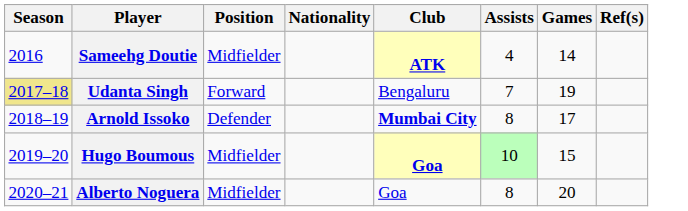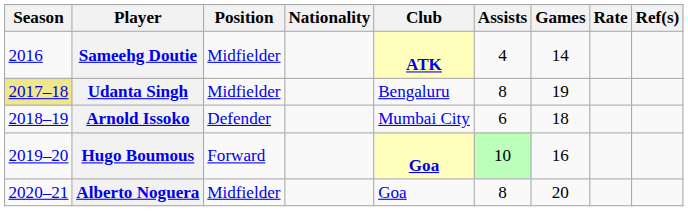 <table class="wikitable sortable plainrowheaders">
 <tr>
 <th scope="col">Season</th>
 <th scope="col">Player</th>
 <th scope="col">Position</th>
 <th scope="col">Nationality</th>
 <th scope="col">Club</th>
 <th scope="col">Assists</th>
 <th scope="col">Games</th>
+<th scope="col">Rate</th>
 <th scope="col">Ref(s)</th>
 </tr>
 <tr>
 <td><a href='#'>2016</a></td>
 <th scope="row"><a href='#'>Sameehg Doutie</a></th>
 <td><a href='#'>Midfielder</a></td>
 <td></td>
 <th scope="row" style="background:#ffb"><br><a href='#'>ATK</a></th>
 <td style="text-align:center">4</td>
 <td style="text-align:center">14</td>
 <td style="text-align:center"></td>
+<td style="text-align:center"></td>
 </tr>
 <tr>
 <td style="background: khaki;"><a href='#'>2017–18</a></td>
 <th scope="row"><a href='#'>Udanta Singh</a></th>
-<td><a href='#'>Forward</a></td>
+<td><a href='#'>Midfielder</a></td>
 <td></td>
 <td><a href='#'>Bengaluru</a></td>
-<td style="text-align:center">7</td>
+<td style="text-align:center">8</td>
 <td style="text-align:center">19</td>
+<td style="text-align:center"></td>
 <td style="text-align:center"></td>
 </tr>
 <tr>
 <td><a href='#'>2018–19</a></td>
 <th scope="row"><a href='#'>Arnold Issoko</a></th>
 <td><a href='#'>Defender</a></td>
 <td></td>
-<td><strong><a href='#'>Mumbai City</a></strong></td>
-<td style="text-align:center">8</td>
-<td style="text-align:center">17</td>
+<td><a href='#'>Mumbai City</a></td>
+<td style="text-align:center">6</td>
+<td style="text-align:center">18</td>
+<td style="text-align:center"></td>
 <td style="text-align:center"></td>
 </tr>
 <tr>
 <td><a href='#'>2019–20</a></td>
 <th scope="row"><a href='#'>Hugo Boumous</a></th>
-<td><a href='#'>Midfielder</a></td>
+<td><a href='#'>Forward</a></td>
 <td></td>
 <th scope="row" style="background:#ffb"><br><a href='#'>Goa</a></th>
 <td style="text-align:center; background:#bbffbb">10</td>
-<td style="text-align:center">15</td>
+<td style="text-align:center">16</td>
+<td style="text-align:center"></td>
 <td style="text-align:center"></td>
 </tr>
 <tr>
 <td><a href='#'>2020–21</a></td>
 <th scope="row"><a href='#'>Alberto Noguera</a></th>
 <td><a href='#'>Midfielder</a></td>
 <td></td>
 <td><a href='#'>Goa</a></td>
 <td style="text-align:center">8</td>
 <td style="text-align:center">20</td>
 <td style="text-align:center"></td>
+<td style="text-align:center"></td>
 </tr>
 </table>
